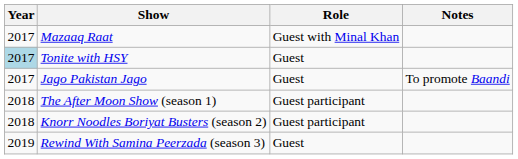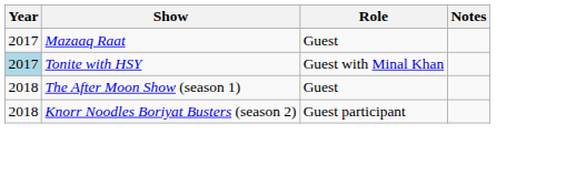 <table class="wikitable sortable plainrowheaders">
 <tr style="text-align:center;">
 <th scope="col">Year</th>
 <th scope="col">Show</th>
 <th scope="col">Role</th>
 <th scope="col">Notes</th>
 </tr>
 <tr>
 <td>2017</td>
 <td><em><a href='#'>Mazaaq Raat</a></em></td>
-<td>Guest with <a href='#'>Minal Khan</a></td>
+<td>Guest</td>
 <td></td>
 </tr>
 <tr>
 <td style="background: lightblue;">2017</td>
 <td><em><a href='#'>Tonite with HSY</a></em></td>
-<td>Guest</td>
+<td>Guest with <a href='#'>Minal Khan</a></td>
 <td></td>
-</tr>
-<tr>
-<td>2017</td>
-<td><em><a href='#'>Jago Pakistan Jago</a></em></td>
-<td>Guest</td>
-<td>To promote <em><a href='#'>Baandi</a></em></td>
 </tr>
 <tr>
 <td>2018</td>
 <td><em><a href='#'>The After Moon Show</a></em> (season 1)</td>
-<td>Guest participant</td>
+<td>Guest</td>
 <td></td>
 </tr>
 <tr>
 <td>2018</td>
 <td><em><a href='#'>Knorr Noodles Boriyat Busters</a></em> (season 2)</td>
 <td>Guest participant</td>
 <td></td>
 </tr>
-<tr>
-<td>2019</td>
-<td><em><a href='#'>Rewind With Samina Peerzada</a></em> (season 3)</td>
-<td>Guest</td>
-<td></td>
-</tr>
 </table>
